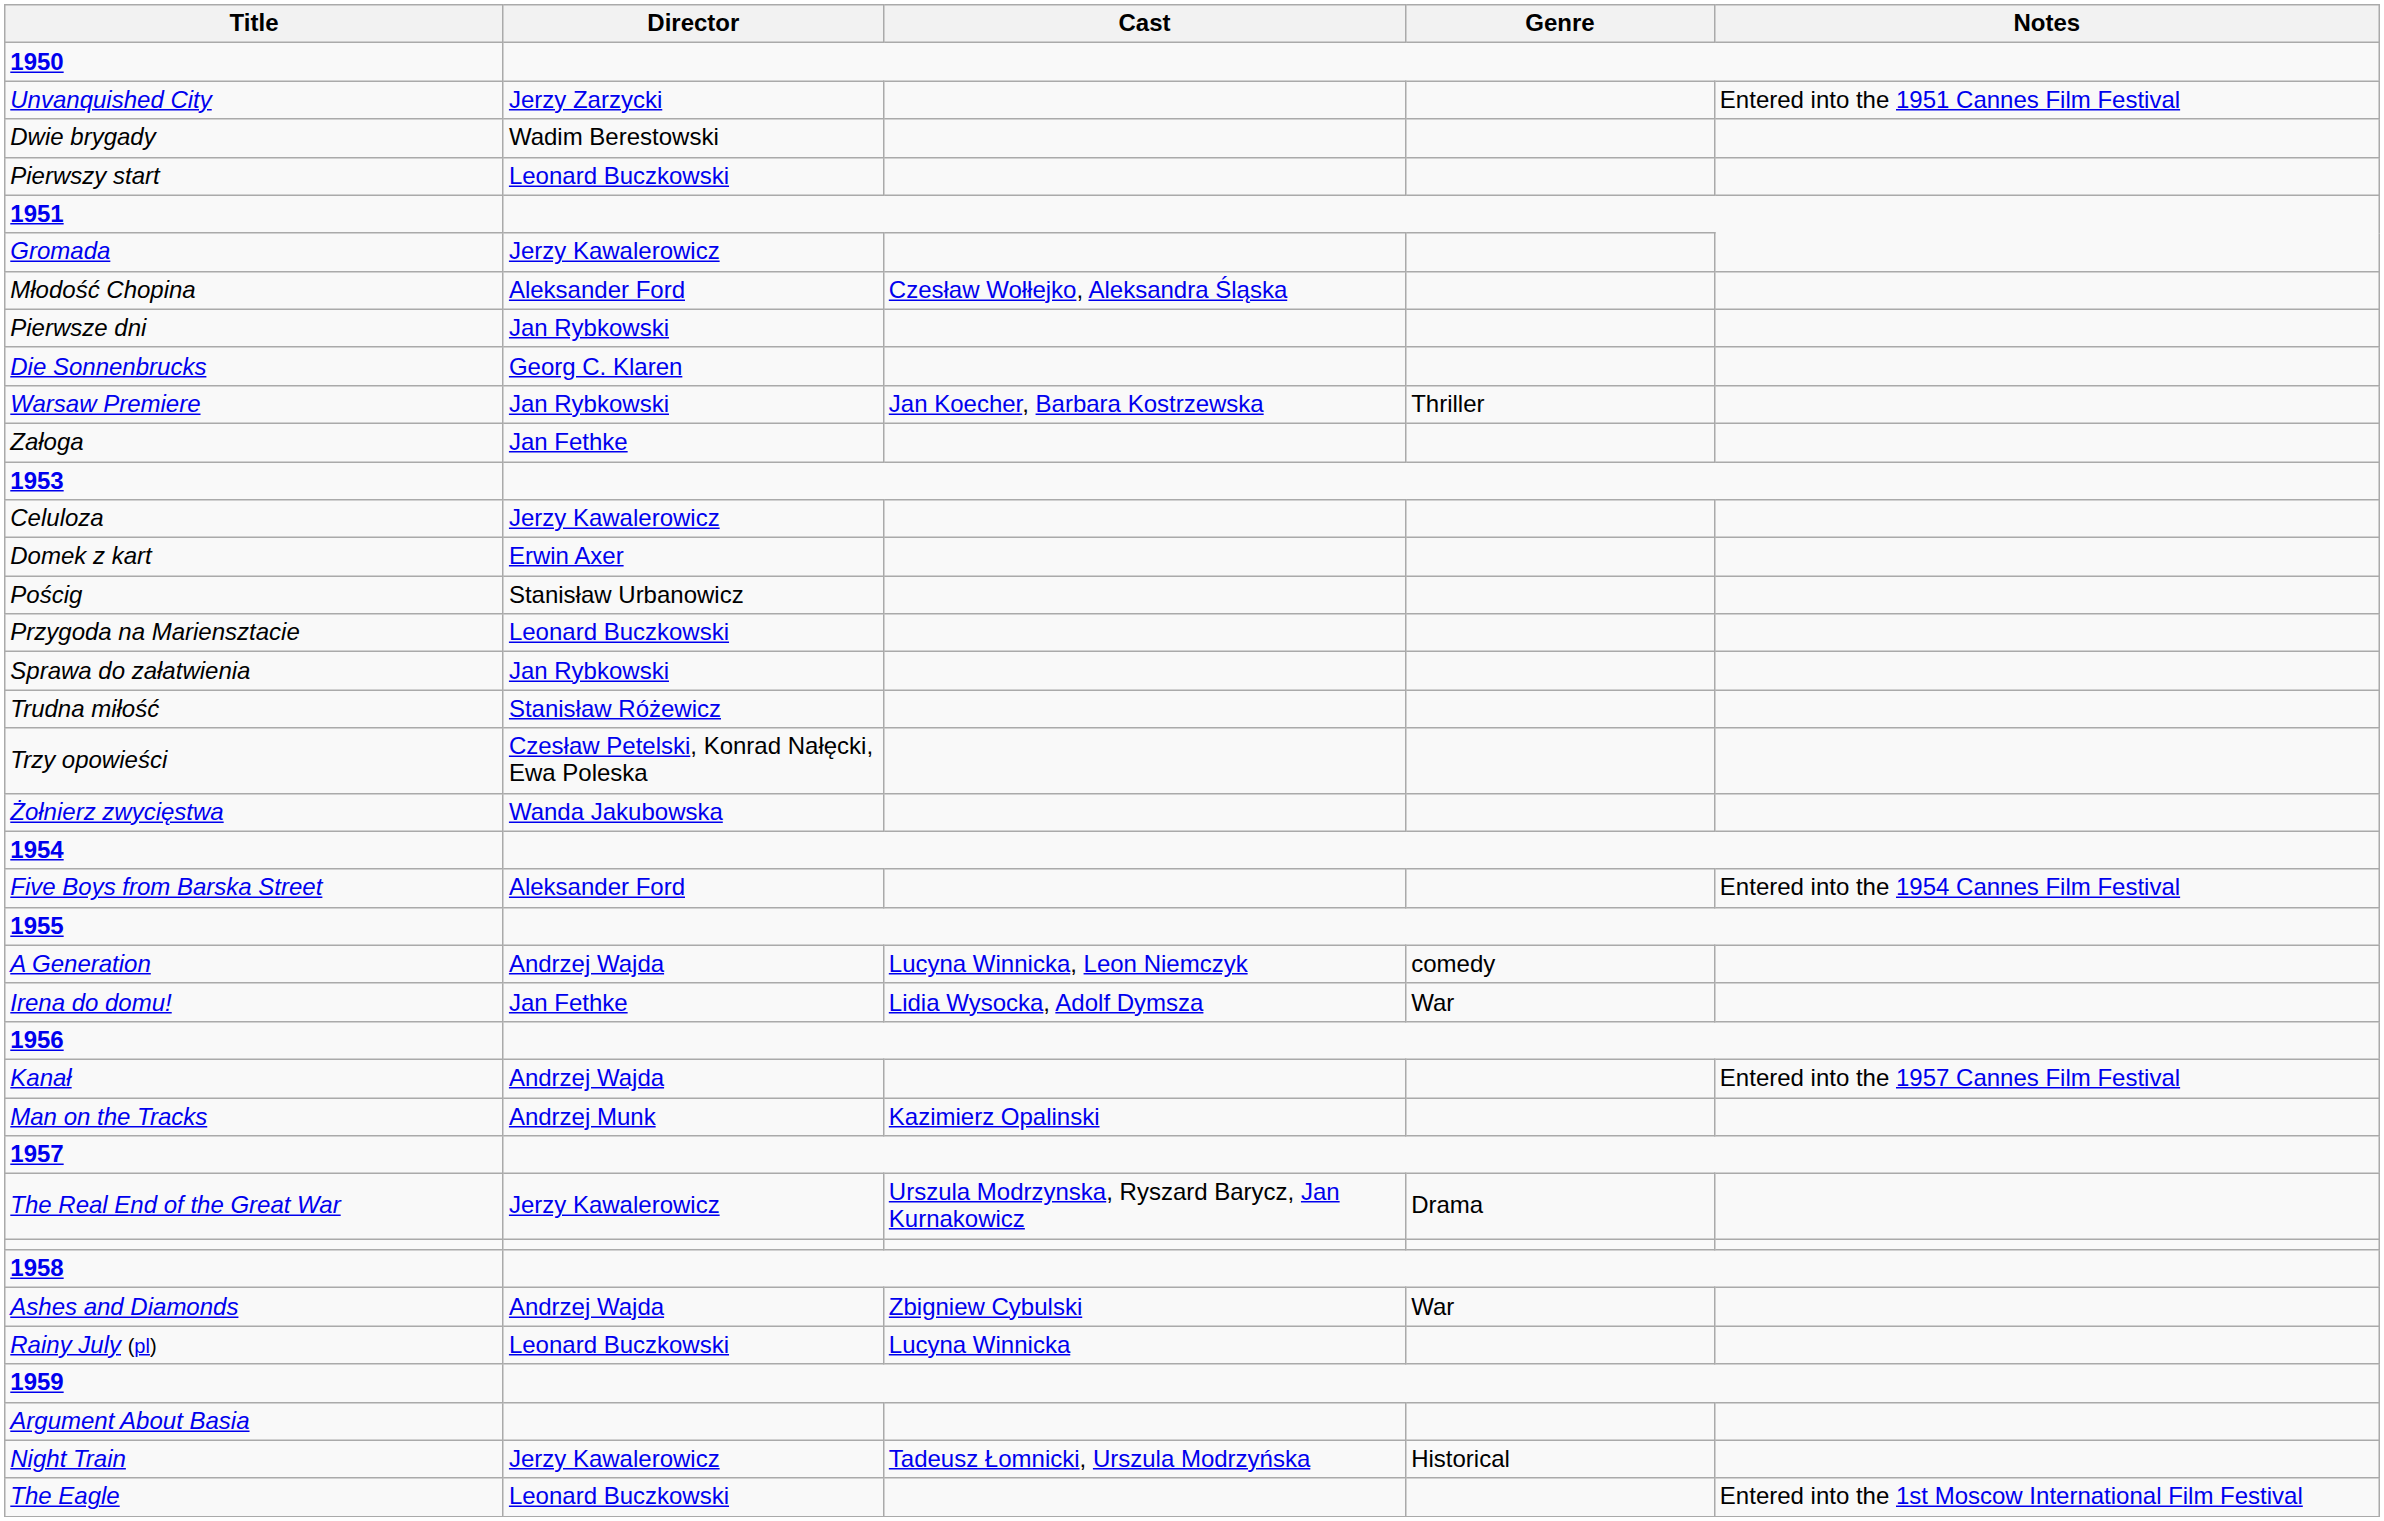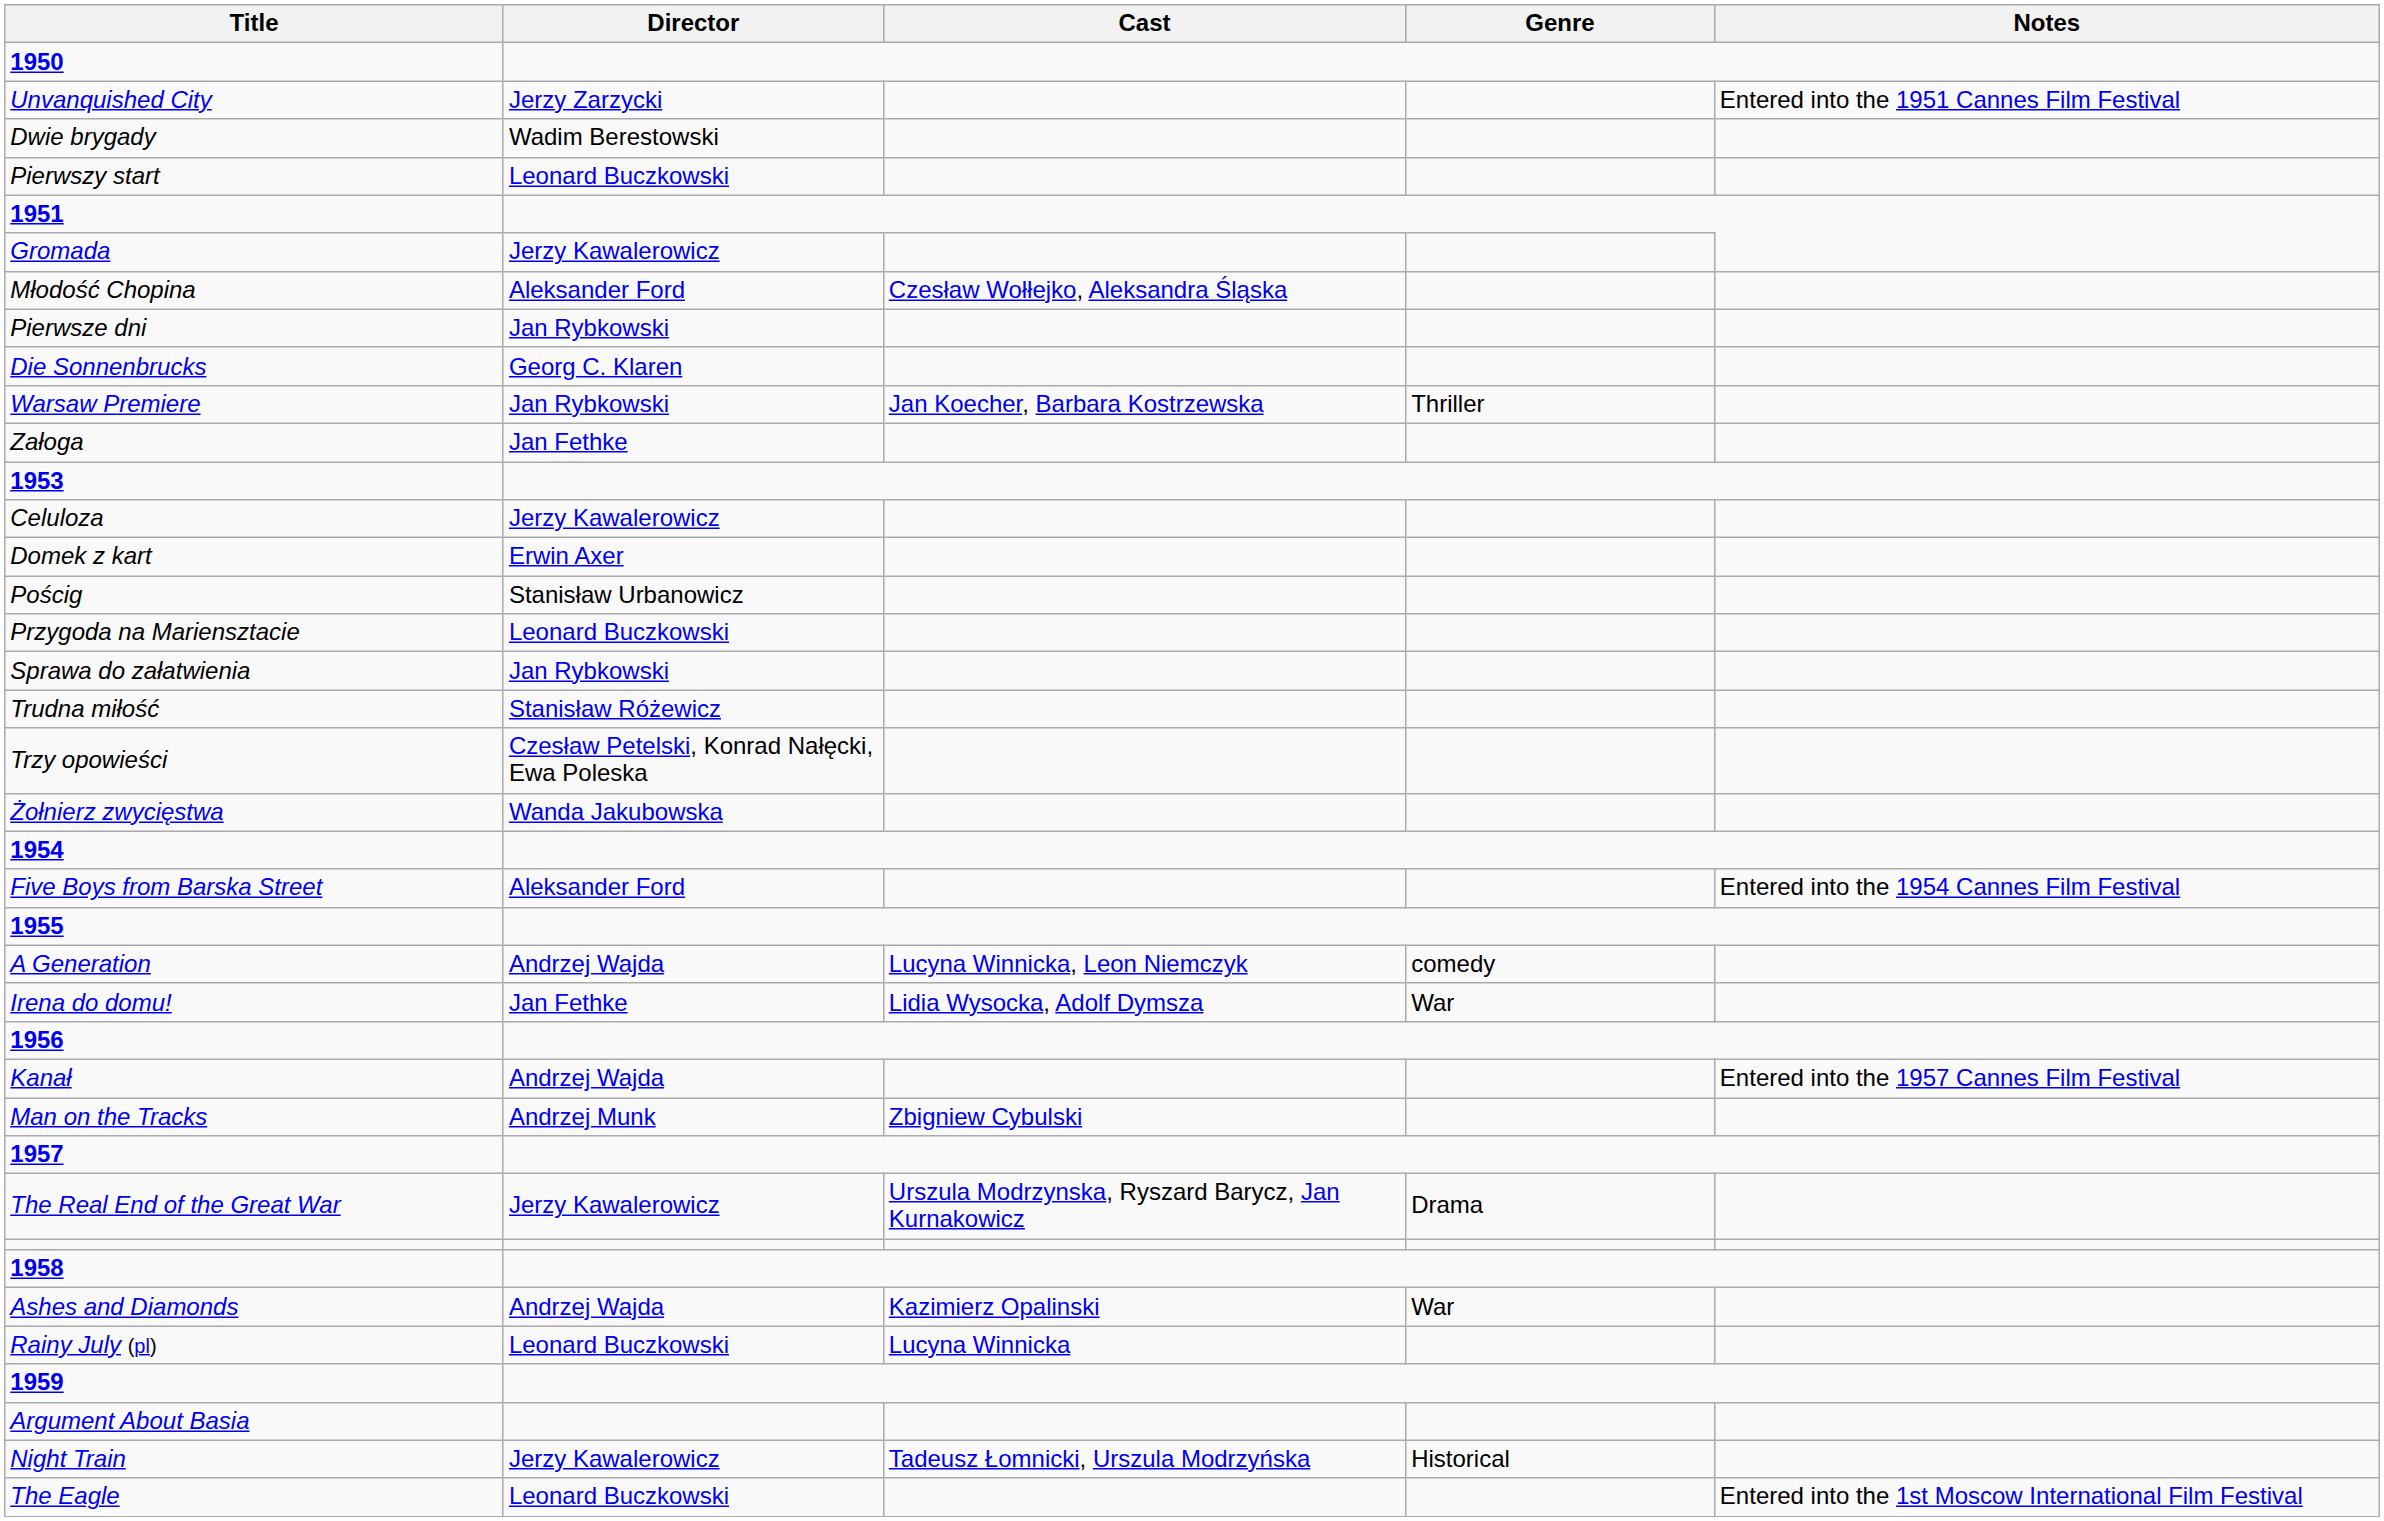 <table class="wikitable" width= "100%">
 <tr>
 <th width=21%>Title</th>
 <th width=16%>Director</th>
 <th width=22%>Cast</th>
 <th width=13%>Genre</th>
 <th width=28%>Notes</th>
 </tr>
 <tr>
 <td><strong><a href='#'>1950</a></strong></td>
 </tr>
 <tr>
 <td><em><a href='#'>Unvanquished City</a></em></td>
 <td><a href='#'>Jerzy Zarzycki</a></td>
 <td></td>
 <td></td>
 <td>Entered into the <a href='#'>1951 Cannes Film Festival</a></td>
 </tr>
 <tr>
 <td><em>Dwie brygady</em></td>
 <td>Wadim Berestowski</td>
 <td></td>
 <td></td>
 <td></td>
 </tr>
 <tr>
 <td><em>Pierwszy start</em></td>
 <td><a href='#'>Leonard Buczkowski</a></td>
 <td></td>
 <td></td>
 <td></td>
 </tr>
 <tr>
 <td><strong><a href='#'>1951</a></strong></td>
 </tr>
 <tr>
 <td><em><a href='#'>Gromada</a></em></td>
 <td><a href='#'>Jerzy Kawalerowicz</a></td>
 <td></td>
 <td></td>
 </tr>
 <tr>
 <td><em>Młodość Chopina</em></td>
 <td><a href='#'>Aleksander Ford</a></td>
 <td><a href='#'>Czesław Wołłejko</a>, <a href='#'>Aleksandra Śląska</a></td>
 <td></td>
 <td></td>
 </tr>
 <tr>
 <td><em>Pierwsze dni</em></td>
 <td><a href='#'>Jan Rybkowski</a></td>
 <td></td>
 <td></td>
 <td></td>
 </tr>
 <tr>
 <td><em><a href='#'>Die Sonnenbrucks</a></em></td>
 <td><a href='#'>Georg C. Klaren</a></td>
 <td></td>
 <td></td>
 <td></td>
 </tr>
 <tr>
 <td><em><a href='#'>Warsaw Premiere</a></em></td>
 <td><a href='#'>Jan Rybkowski</a></td>
 <td><a href='#'>Jan Koecher</a>, <a href='#'>Barbara Kostrzewska</a></td>
 <td>Thriller</td>
 <td></td>
 </tr>
 <tr>
 <td><em>Załoga</em></td>
 <td><a href='#'>Jan Fethke</a></td>
 <td></td>
 <td></td>
 <td></td>
 </tr>
 <tr>
 <td><strong><a href='#'>1953</a></strong></td>
 </tr>
 <tr>
 <td><em>Celuloza</em></td>
 <td><a href='#'>Jerzy Kawalerowicz</a></td>
 <td></td>
 <td></td>
 <td></td>
 </tr>
 <tr>
 <td><em>Domek z kart</em></td>
 <td><a href='#'>Erwin Axer</a></td>
 <td></td>
 <td></td>
 <td></td>
 </tr>
 <tr>
 <td><em>Pościg</em></td>
 <td>Stanisław Urbanowicz</td>
 <td></td>
 <td></td>
 <td></td>
 </tr>
 <tr>
 <td><em>Przygoda na Mariensztacie</em></td>
 <td><a href='#'>Leonard Buczkowski</a></td>
 <td></td>
 <td></td>
 <td></td>
 </tr>
 <tr>
 <td><em>Sprawa do załatwienia</em></td>
 <td><a href='#'>Jan Rybkowski</a></td>
 <td></td>
 <td></td>
 <td></td>
 </tr>
 <tr>
 <td><em>Trudna miłość</em></td>
 <td><a href='#'>Stanisław Różewicz</a></td>
 <td></td>
 <td></td>
 <td></td>
 </tr>
 <tr>
 <td><em>Trzy opowieści</em></td>
 <td><a href='#'>Czesław Petelski</a>, Konrad Nałęcki, Ewa Poleska</td>
 <td></td>
 <td></td>
 <td></td>
 </tr>
 <tr>
 <td><em><a href='#'>Żołnierz zwycięstwa</a></em></td>
 <td><a href='#'>Wanda Jakubowska</a></td>
 <td></td>
 <td></td>
 <td></td>
 </tr>
 <tr>
 <td><strong><a href='#'>1954</a></strong></td>
 </tr>
 <tr>
 <td><em><a href='#'>Five Boys from Barska Street</a></em></td>
 <td><a href='#'>Aleksander Ford</a></td>
 <td></td>
 <td></td>
 <td>Entered into the <a href='#'>1954 Cannes Film Festival</a></td>
 </tr>
 <tr>
 <td><strong><a href='#'>1955</a></strong></td>
 </tr>
 <tr>
 <td><em><a href='#'>A Generation</a></em></td>
 <td><a href='#'>Andrzej Wajda</a></td>
 <td><a href='#'>Lucyna Winnicka</a>, <a href='#'>Leon Niemczyk</a></td>
 <td>comedy</td>
 <td></td>
 </tr>
 <tr>
 <td><em><a href='#'>Irena do domu!</a></em></td>
 <td><a href='#'>Jan Fethke</a></td>
 <td><a href='#'>Lidia Wysocka</a>, <a href='#'>Adolf Dymsza</a></td>
 <td>War</td>
 <td></td>
 </tr>
 <tr>
 <td><strong><a href='#'>1956</a></strong></td>
 </tr>
 <tr>
 <td><em><a href='#'>Kanał</a></em></td>
 <td><a href='#'>Andrzej Wajda</a></td>
 <td></td>
 <td></td>
 <td>Entered into the <a href='#'>1957 Cannes Film Festival</a></td>
 </tr>
 <tr>
 <td><em><a href='#'>Man on the Tracks</a></em></td>
 <td><a href='#'>Andrzej Munk</a></td>
-<td><a href='#'>Kazimierz Opalinski</a></td>
+<td><a href='#'>Zbigniew Cybulski</a></td>
 <td></td>
 <td></td>
 </tr>
 <tr>
 <td><strong><a href='#'>1957</a></strong></td>
 </tr>
 <tr>
 <td><em><a href='#'>The Real End of the Great War</a></em></td>
 <td><a href='#'>Jerzy Kawalerowicz</a></td>
 <td><a href='#'>Urszula Modrzynska</a>, Ryszard Barycz, <a href='#'>Jan Kurnakowicz</a></td>
 <td>Drama</td>
 <td></td>
 </tr>
 <tr>
 <td></td>
 <td></td>
 <td></td>
 <td></td>
 <td></td>
 </tr>
 <tr>
 <td><strong><a href='#'>1958</a></strong></td>
 </tr>
 <tr>
 <td><em><a href='#'>Ashes and Diamonds</a></em></td>
 <td><a href='#'>Andrzej Wajda</a></td>
-<td><a href='#'>Zbigniew Cybulski</a></td>
+<td><a href='#'>Kazimierz Opalinski</a></td>
 <td>War</td>
 <td></td>
 </tr>
 <tr>
 <td><em><a href='#'>Rainy July</a></em> <small>(<a href='#'>pl</a>)</small></td>
 <td><a href='#'>Leonard Buczkowski</a></td>
 <td><a href='#'>Lucyna Winnicka</a></td>
 <td></td>
 <td></td>
 </tr>
 <tr>
 <td><strong><a href='#'>1959</a></strong></td>
 </tr>
 <tr>
 <td><em><a href='#'>Argument About Basia</a></em></td>
 <td></td>
 <td></td>
 <td></td>
 <td></td>
 </tr>
 <tr>
 <td><em><a href='#'>Night Train</a></em></td>
 <td><a href='#'>Jerzy Kawalerowicz</a></td>
 <td><a href='#'>Tadeusz Łomnicki</a>, <a href='#'>Urszula Modrzyńska</a></td>
 <td>Historical</td>
 <td></td>
 </tr>
 <tr>
 <td><em><a href='#'>The Eagle</a></em></td>
 <td><a href='#'>Leonard Buczkowski</a></td>
 <td></td>
 <td></td>
 <td>Entered into the <a href='#'>1st Moscow International Film Festival</a></td>
 </tr>
 <tr>
 </tr>
 </table>
